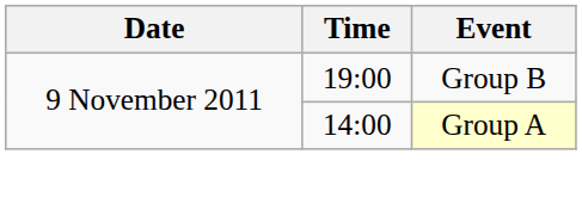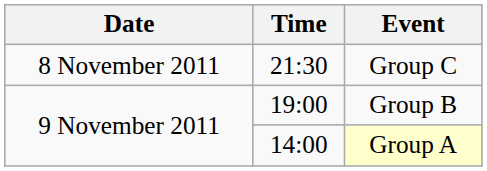 <table class = "wikitable" style="text-align:center;">
 <tr>
 <th width=150>Date</th>
 <th width=50>Time</th>
 <th width=80>Event</th>
+</tr>
+<tr>
+<td>8 November 2011</td>
+<td>21:30</td>
+<td>Group C</td>
 </tr>
 <tr>
 <td rowspan=2>9 November 2011</td>
 <td>19:00</td>
 <td>Group B</td>
 </tr>
 <tr>
 <td>14:00</td>
 <td bgcolor=ffffcc>Group A</td>
 </tr>
 </table>
